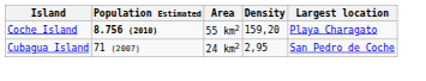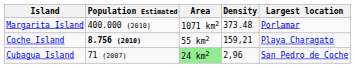 <table class="wikitable">
 <tr>
 <th>Island</th>
 <th>Population <small>Estimated</small></th>
 <th>Area</th>
 <th>Density</th>
 <th>Largest location</th>
 </tr>
 <tr>
+<td><a href='#'>Margarita Island</a></td>
+<td>400.000 <small>(2010)</small></td>
+<td>1071 km<sup>2</sup></td>
+<td>373.48</td>
+<td><a href='#'>Porlamar</a></td>
+</tr>
+<tr>
 <td><a href='#'>Coche Island</a></td>
 <td><strong>8.756 <small>(2010)</small></strong></td>
 <td>55 km<sup>2</sup></td>
-<td>159,20</td>
+<td>159,21</td>
 <td><a href='#'>Playa Charagato</a></td>
 </tr>
 <tr>
 <td><a href='#'>Cubagua Island</a></td>
 <td>71 <small>(2007)</small></td>
-<td>24 km<sup>2</sup></td>
-<td>2,95</td>
+<td style="background: lightgreen;">24 km<sup>2</sup></td>
+<td>2,96</td>
 <td><a href='#'>San Pedro de Coche</a></td>
 </tr>
 </table>
